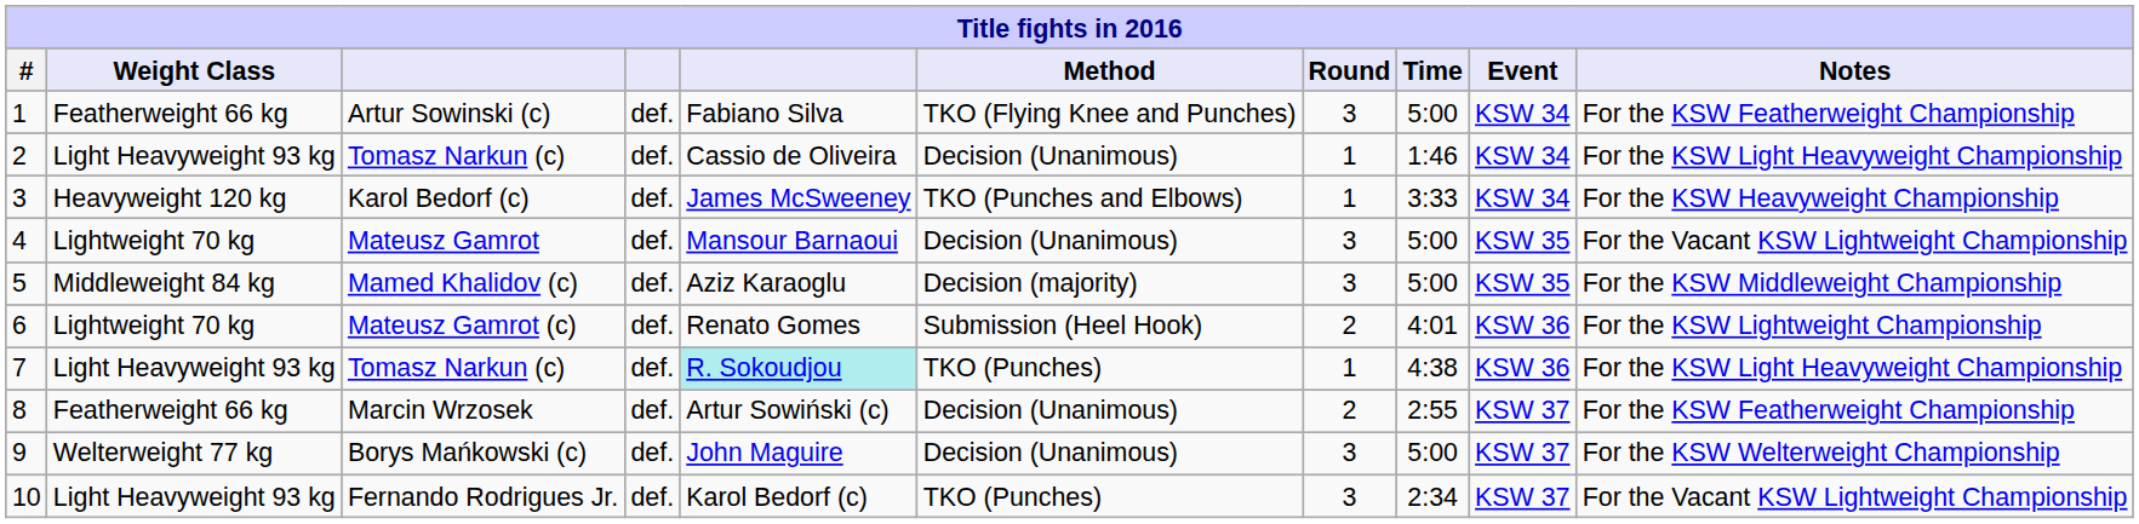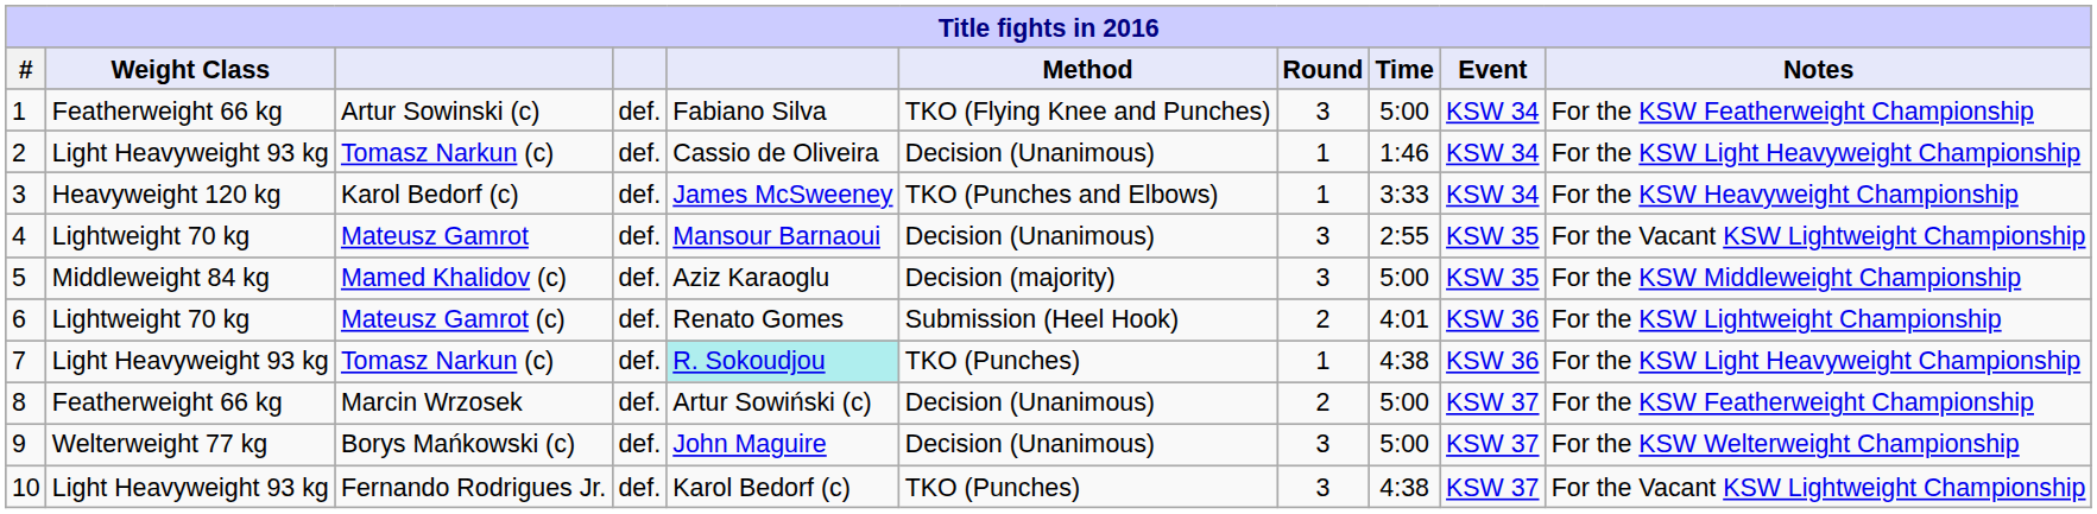 <table class="wikitable" style="font-size: 80%;">
 <tr>
 <th colspan="10" style="background-color: #ccf; color: #000080; text-align: center;"><strong>Title fights in 2016</strong></th>
 </tr>
 <tr>
 <th scope="col">#</th>
 <th colspan="1" style="background-color: #E6E8FA; color: #000000; text-align: center;">Weight Class</th>
 <th colspan="1" style="background-color: #E6E8FA; color: #000000; text-align: center;"></th>
 <th colspan="1" style="background-color: #E6E8FA; color: #000000; text-align: center;"></th>
 <th colspan="1" style="background-color: #E6E8FA; color: #000000; text-align: center;"></th>
 <th colspan="1" style="background-color: #E6E8FA; color: #000000; text-align: center;">Method</th>
 <th colspan="1" style="background-color: #E6E8FA; color: #000000; text-align: center;">Round</th>
 <th colspan="1" style="background-color: #E6E8FA; color: #000000; text-align: center;">Time</th>
 <th colspan="1" style="background-color: #E6E8FA; color: #000000; text-align: center;">Event</th>
 <th colspan="1" style="background-color: #E6E8FA; color: #000000; text-align: center;">Notes</th>
 </tr>
 <tr>
 <td>1</td>
 <td>Featherweight 66 kg</td>
 <td> Artur Sowinski (c)</td>
 <td>def.</td>
 <td> Fabiano Silva</td>
 <td>TKO (Flying Knee and Punches)</td>
 <td align=center>3</td>
 <td align=center>5:00</td>
 <td><a href='#'>KSW 34</a></td>
 <td>For the <a href='#'>KSW Featherweight Championship</a></td>
 </tr>
 <tr>
 <td>2</td>
 <td>Light Heavyweight 93 kg</td>
 <td> <a href='#'>Tomasz Narkun</a> (c)</td>
 <td>def.</td>
 <td> Cassio de Oliveira</td>
 <td>Decision (Unanimous)</td>
 <td align="center">1</td>
 <td align="center">1:46</td>
 <td><a href='#'>KSW 34</a></td>
 <td>For the <a href='#'>KSW Light Heavyweight Championship</a></td>
 </tr>
 <tr>
 <td>3</td>
 <td>Heavyweight 120 kg</td>
 <td> Karol Bedorf (c)</td>
 <td>def.</td>
 <td> <a href='#'>James McSweeney</a></td>
 <td>TKO (Punches and Elbows)</td>
 <td align="center">1</td>
 <td align="center">3:33</td>
 <td><a href='#'>KSW 34</a></td>
 <td>For the <a href='#'>KSW Heavyweight Championship</a></td>
 </tr>
 <tr>
 <td>4</td>
 <td>Lightweight 70 kg</td>
 <td> <a href='#'>Mateusz Gamrot</a></td>
 <td>def.</td>
 <td> <a href='#'>Mansour Barnaoui</a></td>
 <td>Decision (Unanimous)</td>
 <td align=center>3</td>
-<td align=center>5:00</td>
+<td align=center>2:55</td>
 <td><a href='#'>KSW 35</a></td>
 <td>For the Vacant  <a href='#'>KSW Lightweight Championship</a></td>
 </tr>
 <tr>
 <td>5</td>
 <td>Middleweight 84 kg</td>
 <td> <a href='#'>Mamed Khalidov</a> (c)</td>
 <td>def.</td>
 <td> Aziz Karaoglu</td>
 <td>Decision (majority)</td>
 <td align=center>3</td>
 <td align=center>5:00</td>
 <td><a href='#'>KSW 35</a></td>
 <td>For the <a href='#'>KSW Middleweight Championship</a></td>
 </tr>
 <tr>
 <td>6</td>
 <td>Lightweight 70 kg</td>
 <td> <a href='#'>Mateusz Gamrot</a> (c)</td>
 <td>def.</td>
 <td> Renato Gomes</td>
 <td>Submission (Heel Hook)</td>
 <td align=center>2</td>
 <td align=center>4:01</td>
 <td><a href='#'>KSW 36</a></td>
 <td>For the <a href='#'>KSW Lightweight Championship</a></td>
 </tr>
 <tr>
 <td>7</td>
 <td>Light Heavyweight 93 kg</td>
 <td> <a href='#'>Tomasz Narkun</a> (c)</td>
 <td>def.</td>
 <td style="background: paleturquoise;"> <a href='#'>R. Sokoudjou</a></td>
 <td>TKO (Punches)</td>
 <td align=center>1</td>
 <td align=center>4:38</td>
 <td><a href='#'>KSW 36</a></td>
 <td>For the <a href='#'>KSW Light Heavyweight Championship</a></td>
 </tr>
 <tr>
 <td>8</td>
 <td>Featherweight 66 kg</td>
 <td> Marcin Wrzosek</td>
 <td>def.</td>
 <td> Artur Sowiński (c)</td>
 <td>Decision (Unanimous)</td>
 <td align=center>2</td>
-<td align=center>2:55</td>
+<td align=center>5:00</td>
 <td><a href='#'>KSW 37</a></td>
 <td>For the <a href='#'>KSW Featherweight Championship</a></td>
 </tr>
 <tr>
 <td>9</td>
 <td>Welterweight 77 kg</td>
 <td> Borys Mańkowski (c)</td>
 <td>def.</td>
 <td> <a href='#'>John Maguire</a></td>
 <td>Decision (Unanimous)</td>
 <td align=center>3</td>
 <td align=center>5:00</td>
 <td><a href='#'>KSW 37</a></td>
 <td>For the <a href='#'>KSW Welterweight Championship</a></td>
 </tr>
 <tr>
 <td>10</td>
 <td>Light Heavyweight 93 kg</td>
 <td> Fernando Rodrigues Jr.</td>
 <td>def.</td>
 <td> Karol Bedorf (c)</td>
 <td>TKO (Punches)</td>
 <td align=center>3</td>
-<td align=center>2:34</td>
+<td align=center>4:38</td>
 <td><a href='#'>KSW 37</a></td>
 <td>For the Vacant  <a href='#'>KSW Lightweight Championship</a></td>
 </tr>
 </table>
